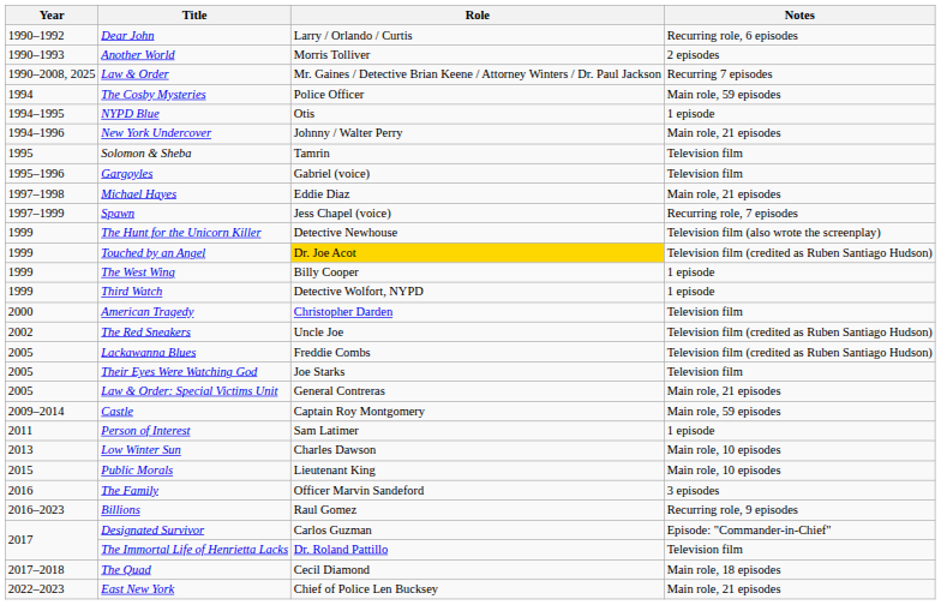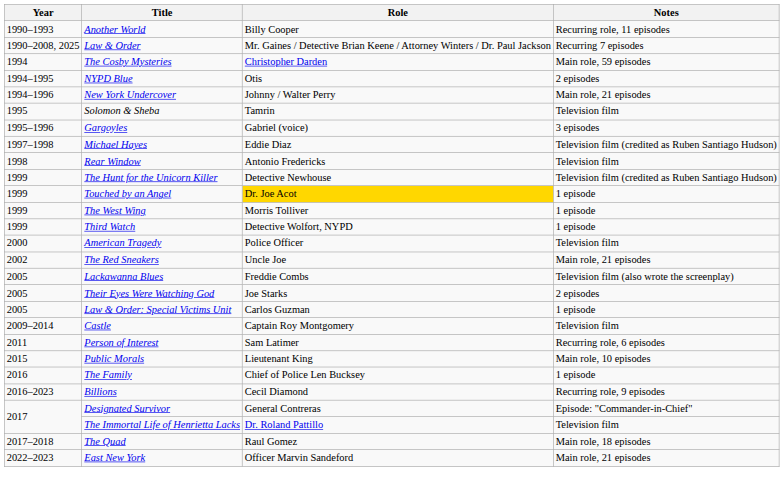 <table class="wikitable sortable">
 <tr>
 <th>Year</th>
 <th>Title</th>
 <th>Role</th>
 <th class="unsortable">Notes</th>
 </tr>
 <tr>
-<td>1990–1992</td>
-<td><em><a href='#'>Dear John</a></em></td>
-<td>Larry / Orlando / Curtis</td>
-<td>Recurring role, 6 episodes</td>
-</tr>
-<tr>
 <td>1990–1993</td>
 <td><em><a href='#'>Another World</a></em></td>
-<td>Morris Tolliver</td>
-<td>2 episodes</td>
+<td>Billy Cooper</td>
+<td>Recurring role, 11 episodes</td>
 </tr>
 <tr>
 <td>1990–2008, 2025</td>
 <td><em><a href='#'>Law & Order</a></em></td>
 <td>Mr. Gaines / Detective Brian Keene / Attorney Winters / Dr. Paul Jackson</td>
 <td>Recurring 7 episodes</td>
 </tr>
 <tr>
 <td>1994</td>
 <td><em><a href='#'>The Cosby Mysteries</a></em></td>
-<td>Police Officer</td>
+<td><a href='#'>Christopher Darden</a></td>
 <td>Main role, 59 episodes</td>
 </tr>
 <tr>
 <td>1994–1995</td>
 <td><em><a href='#'>NYPD Blue</a></em></td>
 <td>Otis</td>
-<td>1 episode</td>
+<td>2 episodes</td>
 </tr>
 <tr>
 <td>1994–1996</td>
 <td><em><a href='#'>New York Undercover</a></em></td>
 <td>Johnny / Walter Perry</td>
 <td>Main role, 21 episodes</td>
 </tr>
 <tr>
 <td>1995</td>
 <td><em>Solomon & Sheba</em></td>
 <td>Tamrin</td>
 <td>Television film</td>
 </tr>
 <tr>
 <td>1995–1996</td>
 <td><em><a href='#'>Gargoyles</a></em></td>
 <td>Gabriel (voice)</td>
-<td>Television film</td>
+<td>3 episodes</td>
 </tr>
 <tr>
 <td>1997–1998</td>
 <td><em><a href='#'>Michael Hayes</a></em></td>
 <td>Eddie Diaz</td>
-<td>Main role, 21 episodes</td>
+<td>Television film (credited as Ruben Santiago Hudson)</td>
 </tr>
 <tr>
-<td>1997–1999</td>
-<td><em><a href='#'>Spawn</a></em></td>
-<td>Jess Chapel (voice)</td>
-<td>Recurring role, 7 episodes</td>
+<td>1998</td>
+<td><em><a href='#'>Rear Window</a></em></td>
+<td>Antonio Fredericks</td>
+<td>Television film</td>
 </tr>
 <tr>
 <td>1999</td>
 <td><em><a href='#'>The Hunt for the Unicorn Killer</a></em></td>
 <td>Detective Newhouse</td>
-<td>Television film (also wrote the screenplay)</td>
+<td>Television film (credited as Ruben Santiago Hudson)</td>
 </tr>
 <tr>
 <td>1999</td>
 <td><em><a href='#'>Touched by an Angel</a></em></td>
 <td style="background: gold;">Dr. Joe Acot</td>
-<td>Television film (credited as Ruben Santiago Hudson)</td>
+<td>1 episode</td>
 </tr>
 <tr>
 <td>1999</td>
 <td><em><a href='#'>The West Wing</a></em></td>
-<td>Billy Cooper</td>
+<td>Morris Tolliver</td>
 <td>1 episode</td>
 </tr>
 <tr>
 <td>1999</td>
 <td><em><a href='#'>Third Watch</a></em></td>
 <td>Detective Wolfort, NYPD</td>
 <td>1 episode</td>
 </tr>
 <tr>
 <td>2000</td>
 <td><em><a href='#'>American Tragedy</a></em></td>
-<td><a href='#'>Christopher Darden</a></td>
+<td>Police Officer</td>
 <td>Television film</td>
 </tr>
 <tr>
 <td>2002</td>
 <td><em><a href='#'>The Red Sneakers</a></em></td>
 <td>Uncle Joe</td>
-<td>Television film (credited as Ruben Santiago Hudson)</td>
+<td>Main role, 21 episodes</td>
 </tr>
 <tr>
 <td>2005</td>
 <td><em><a href='#'>Lackawanna Blues</a></em></td>
 <td>Freddie Combs</td>
-<td>Television film (credited as Ruben Santiago Hudson)</td>
+<td>Television film (also wrote the screenplay)</td>
 </tr>
 <tr>
 <td>2005</td>
 <td><em><a href='#'>Their Eyes Were Watching God</a></em></td>
 <td>Joe Starks</td>
-<td>Television film</td>
+<td>2 episodes</td>
 </tr>
 <tr>
 <td>2005</td>
 <td><em><a href='#'>Law & Order: Special Victims Unit</a></em></td>
-<td>General Contreras</td>
-<td>Main role, 21 episodes</td>
+<td>Carlos Guzman</td>
+<td>1 episode</td>
 </tr>
 <tr>
 <td>2009–2014</td>
 <td><em><a href='#'>Castle</a></em></td>
 <td>Captain Roy Montgomery</td>
-<td>Main role, 59 episodes</td>
+<td>Television film</td>
 </tr>
 <tr>
 <td>2011</td>
 <td><em><a href='#'>Person of Interest</a></em></td>
 <td>Sam Latimer</td>
-<td>1 episode</td>
-</tr>
-<tr>
-<td>2013</td>
-<td><em><a href='#'>Low Winter Sun</a></em></td>
-<td>Charles Dawson</td>
-<td>Main role, 10 episodes</td>
+<td>Recurring role, 6 episodes</td>
 </tr>
 <tr>
 <td>2015</td>
 <td><em><a href='#'>Public Morals</a></em></td>
 <td>Lieutenant King</td>
 <td>Main role, 10 episodes</td>
 </tr>
 <tr>
 <td>2016</td>
 <td><em><a href='#'>The Family</a></em></td>
-<td>Officer Marvin Sandeford</td>
-<td>3 episodes</td>
+<td>Chief of Police Len Bucksey</td>
+<td>1 episode</td>
 </tr>
 <tr>
 <td>2016–2023</td>
 <td><em><a href='#'>Billions</a></em></td>
-<td>Raul Gomez</td>
+<td>Cecil Diamond</td>
 <td>Recurring role, 9 episodes</td>
 </tr>
 <tr>
 <td rowspan=2>2017</td>
 <td><em><a href='#'>Designated Survivor</a></em></td>
-<td>Carlos Guzman</td>
+<td>General Contreras</td>
 <td>Episode: "Commander-in-Chief"</td>
 </tr>
 <tr>
 <td><em><a href='#'>The Immortal Life of Henrietta Lacks</a></em></td>
 <td><a href='#'>Dr. Roland Pattillo</a></td>
 <td>Television film</td>
 </tr>
 <tr>
 <td>2017–2018</td>
 <td><em><a href='#'>The Quad</a></em></td>
-<td>Cecil Diamond</td>
+<td>Raul Gomez</td>
 <td>Main role, 18 episodes</td>
 </tr>
 <tr>
 <td>2022–2023</td>
 <td><em><a href='#'>East New York</a></em></td>
-<td>Chief of Police Len Bucksey</td>
+<td>Officer Marvin Sandeford</td>
 <td>Main role, 21 episodes</td>
 </tr>
 </table>
